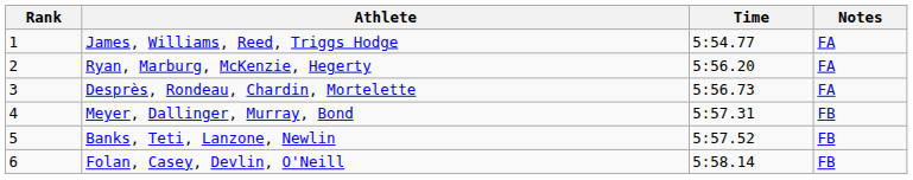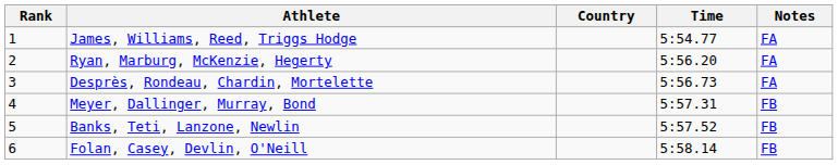 <table class="wikitable sortable" width=50%>
 <tr>
 <th>Rank</th>
 <th>Athlete</th>
+<th>Country</th>
 <th>Time</th>
 <th>Notes</th>
 </tr>
 <tr>
 <td>1</td>
 <td><a href='#'>James</a>, <a href='#'>Williams</a>, <a href='#'>Reed</a>, <a href='#'>Triggs Hodge</a></td>
+<td></td>
 <td>5:54.77</td>
 <td><a href='#'>FA</a></td>
 </tr>
 <tr>
 <td>2</td>
 <td><a href='#'>Ryan</a>, <a href='#'>Marburg</a>, <a href='#'>McKenzie</a>, <a href='#'>Hegerty</a></td>
+<td></td>
 <td>5:56.20</td>
 <td><a href='#'>FA</a></td>
 </tr>
 <tr>
 <td>3</td>
 <td><a href='#'>Desprès</a>, <a href='#'>Rondeau</a>, <a href='#'>Chardin</a>, <a href='#'>Mortelette</a></td>
+<td></td>
 <td>5:56.73</td>
 <td><a href='#'>FA</a></td>
 </tr>
 <tr>
 <td>4</td>
 <td><a href='#'>Meyer</a>, <a href='#'>Dallinger</a>, <a href='#'>Murray</a>, <a href='#'>Bond</a></td>
+<td></td>
 <td>5:57.31</td>
 <td><a href='#'>FB</a></td>
 </tr>
 <tr>
 <td>5</td>
 <td><a href='#'>Banks</a>, <a href='#'>Teti</a>, <a href='#'>Lanzone</a>, <a href='#'>Newlin</a></td>
+<td></td>
 <td>5:57.52</td>
 <td><a href='#'>FB</a></td>
 </tr>
 <tr>
 <td>6</td>
 <td><a href='#'>Folan</a>, <a href='#'>Casey</a>, <a href='#'>Devlin</a>, <a href='#'>O'Neill</a></td>
+<td></td>
 <td>5:58.14</td>
 <td><a href='#'>FB</a></td>
 </tr>
 </table>
